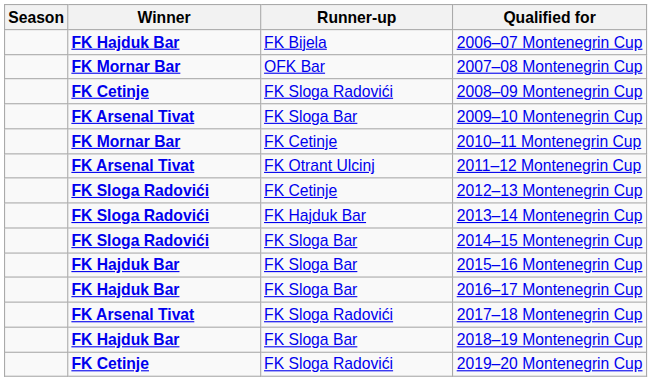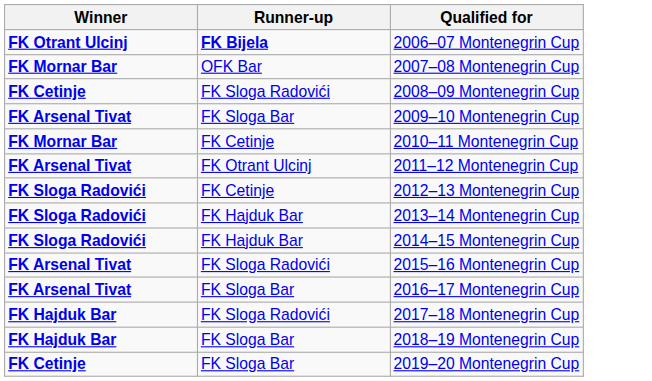 <table class="wikitable" style="font-size:90%">
 <tr>
-<th>Season</th>
 <th width="170">Winner</th>
 <th width="170">Runner-up</th>
 <th>Qualified for</th>
 </tr>
 <tr>
-<td></td>
-<td><strong><a href='#'>FK Hajduk Bar</a></strong></td>
-<td><a href='#'>FK Bijela</a></td>
+<td><strong><a href='#'>FK Otrant Ulcinj</a></strong></td>
+<td><strong><a href='#'>FK Bijela</a></strong></td>
 <td><a href='#'>2006–07 Montenegrin Cup</a></td>
 </tr>
 <tr>
-<td></td>
 <td><strong><a href='#'>FK Mornar Bar</a></strong></td>
 <td><a href='#'>OFK Bar</a></td>
 <td><a href='#'>2007–08 Montenegrin Cup</a></td>
 </tr>
 <tr>
-<td></td>
 <td><strong><a href='#'>FK Cetinje</a></strong></td>
 <td><a href='#'>FK Sloga Radovići</a></td>
 <td><a href='#'>2008–09 Montenegrin Cup</a></td>
 </tr>
 <tr>
-<td></td>
 <td><strong><a href='#'>FK Arsenal Tivat</a></strong></td>
 <td><a href='#'>FK Sloga Bar</a></td>
 <td><a href='#'>2009–10 Montenegrin Cup</a></td>
 </tr>
 <tr>
-<td></td>
 <td><strong><a href='#'>FK Mornar Bar</a></strong></td>
 <td><a href='#'>FK Cetinje</a></td>
 <td><a href='#'>2010–11 Montenegrin Cup</a></td>
 </tr>
 <tr>
-<td></td>
 <td><strong><a href='#'>FK Arsenal Tivat</a></strong></td>
 <td><a href='#'>FK Otrant Ulcinj</a></td>
 <td><a href='#'>2011–12 Montenegrin Cup</a></td>
 </tr>
 <tr>
-<td></td>
 <td><strong><a href='#'>FK Sloga Radovići</a></strong></td>
 <td><a href='#'>FK Cetinje</a></td>
 <td><a href='#'>2012–13 Montenegrin Cup</a></td>
 </tr>
 <tr>
-<td></td>
 <td><strong><a href='#'>FK Sloga Radovići</a></strong></td>
 <td><a href='#'>FK Hajduk Bar</a></td>
 <td><a href='#'>2013–14 Montenegrin Cup</a></td>
 </tr>
 <tr>
-<td></td>
 <td><strong><a href='#'>FK Sloga Radovići</a></strong></td>
-<td><a href='#'>FK Sloga Bar</a></td>
+<td><a href='#'>FK Hajduk Bar</a></td>
 <td><a href='#'>2014–15 Montenegrin Cup</a></td>
 </tr>
 <tr>
-<td></td>
-<td><strong><a href='#'>FK Hajduk Bar</a></strong></td>
-<td><a href='#'>FK Sloga Bar</a></td>
+<td><strong><a href='#'>FK Arsenal Tivat</a></strong></td>
+<td><a href='#'>FK Sloga Radovići</a></td>
 <td><a href='#'>2015–16 Montenegrin Cup</a></td>
 </tr>
 <tr>
-<td></td>
-<td><strong><a href='#'>FK Hajduk Bar</a></strong></td>
+<td><strong><a href='#'>FK Arsenal Tivat</a></strong></td>
 <td><a href='#'>FK Sloga Bar</a></td>
 <td><a href='#'>2016–17 Montenegrin Cup</a></td>
 </tr>
 <tr>
-<td></td>
-<td><strong><a href='#'>FK Arsenal Tivat</a></strong></td>
+<td><strong><a href='#'>FK Hajduk Bar</a></strong></td>
 <td><a href='#'>FK Sloga Radovići</a></td>
 <td><a href='#'>2017–18 Montenegrin Cup</a></td>
 </tr>
 <tr>
-<td></td>
 <td><strong><a href='#'>FK Hajduk Bar</a></strong></td>
 <td><a href='#'>FK Sloga Bar</a></td>
 <td><a href='#'>2018–19 Montenegrin Cup</a></td>
 </tr>
 <tr>
-<td></td>
 <td><strong><a href='#'>FK Cetinje</a></strong></td>
-<td><a href='#'>FK Sloga Radovići</a></td>
+<td><a href='#'>FK Sloga Bar</a></td>
 <td><a href='#'>2019–20 Montenegrin Cup</a></td>
 </tr>
 </table>
